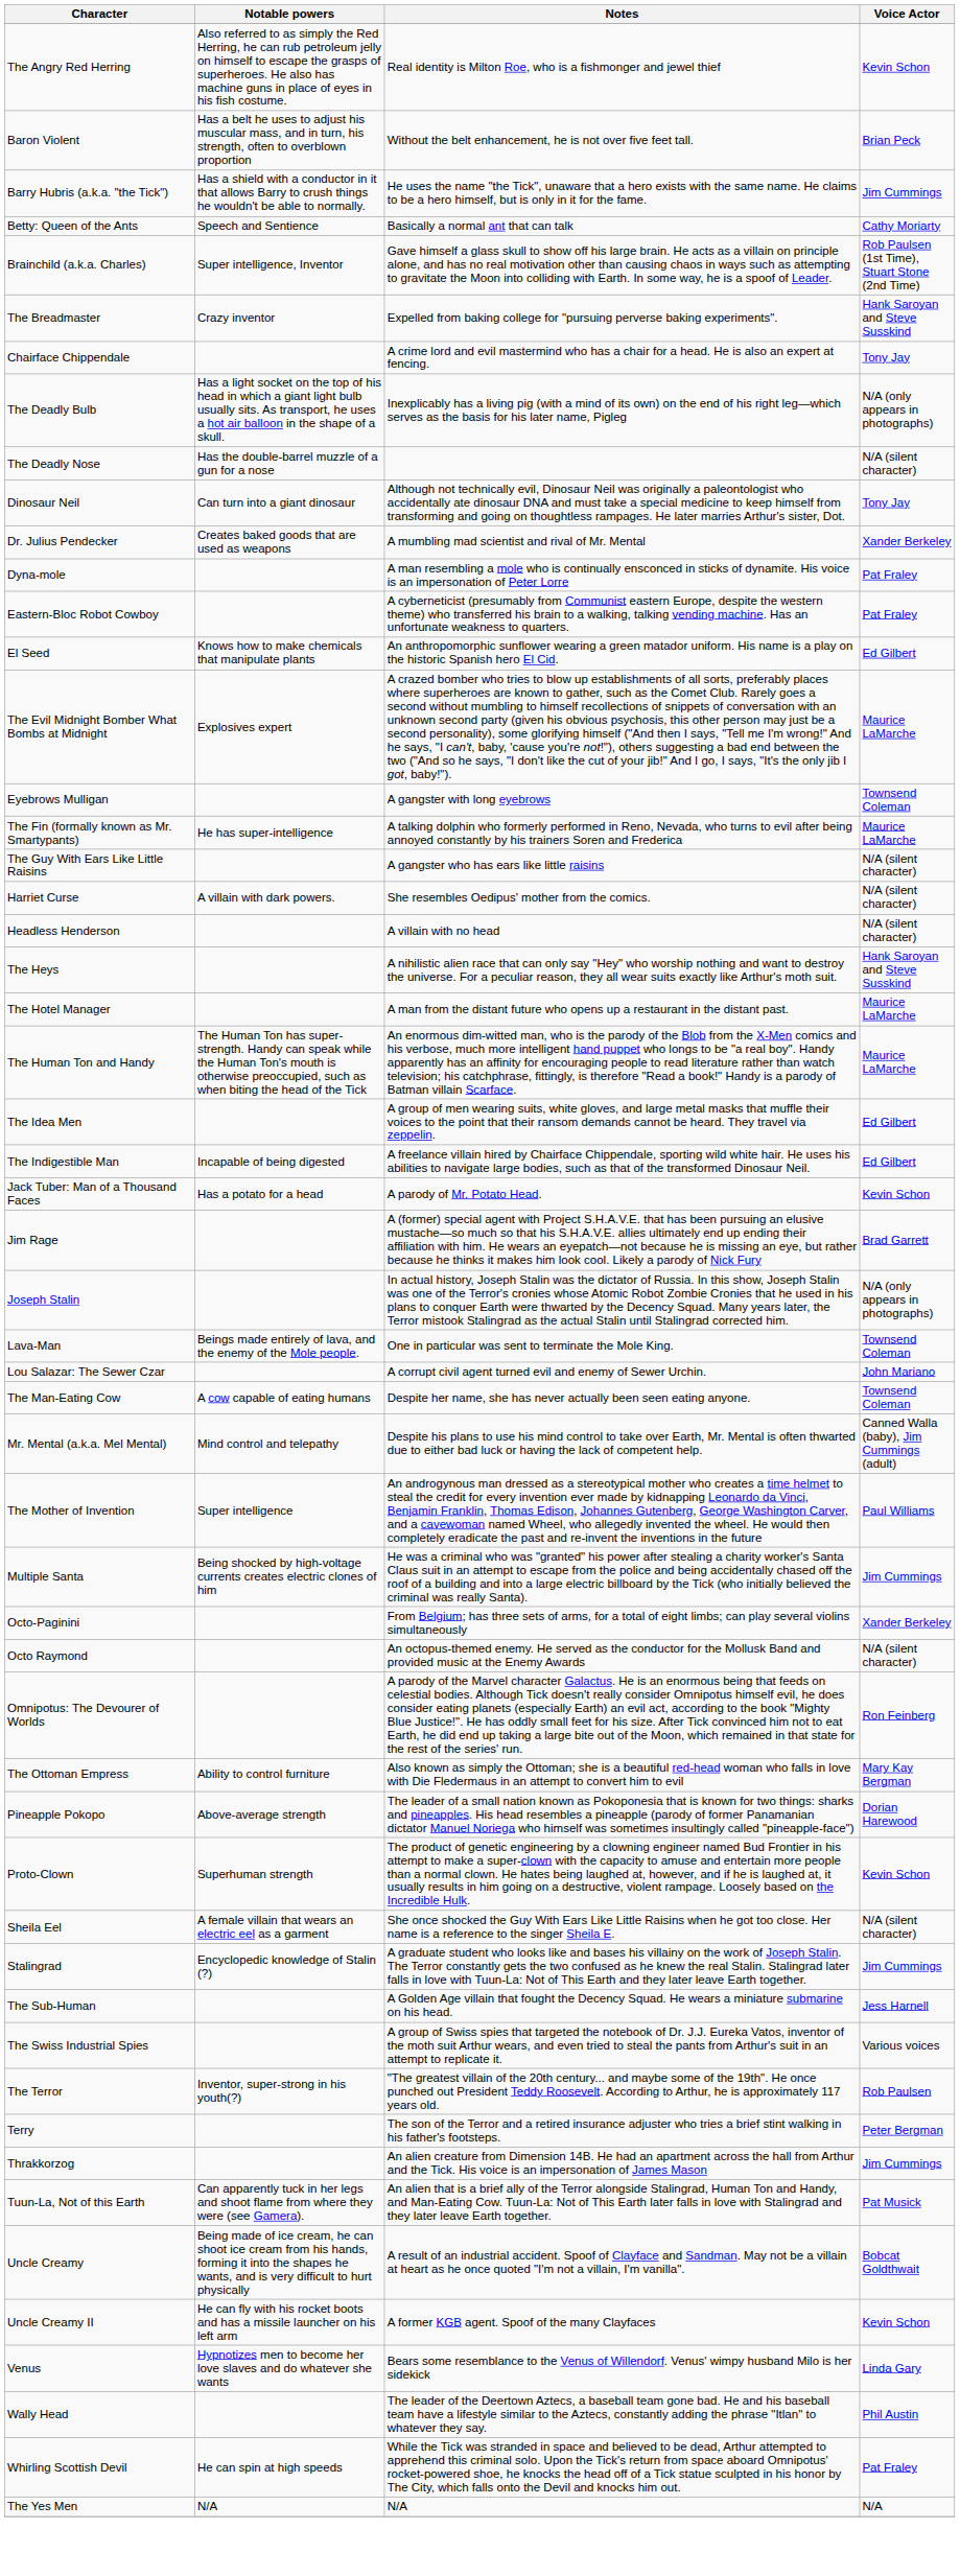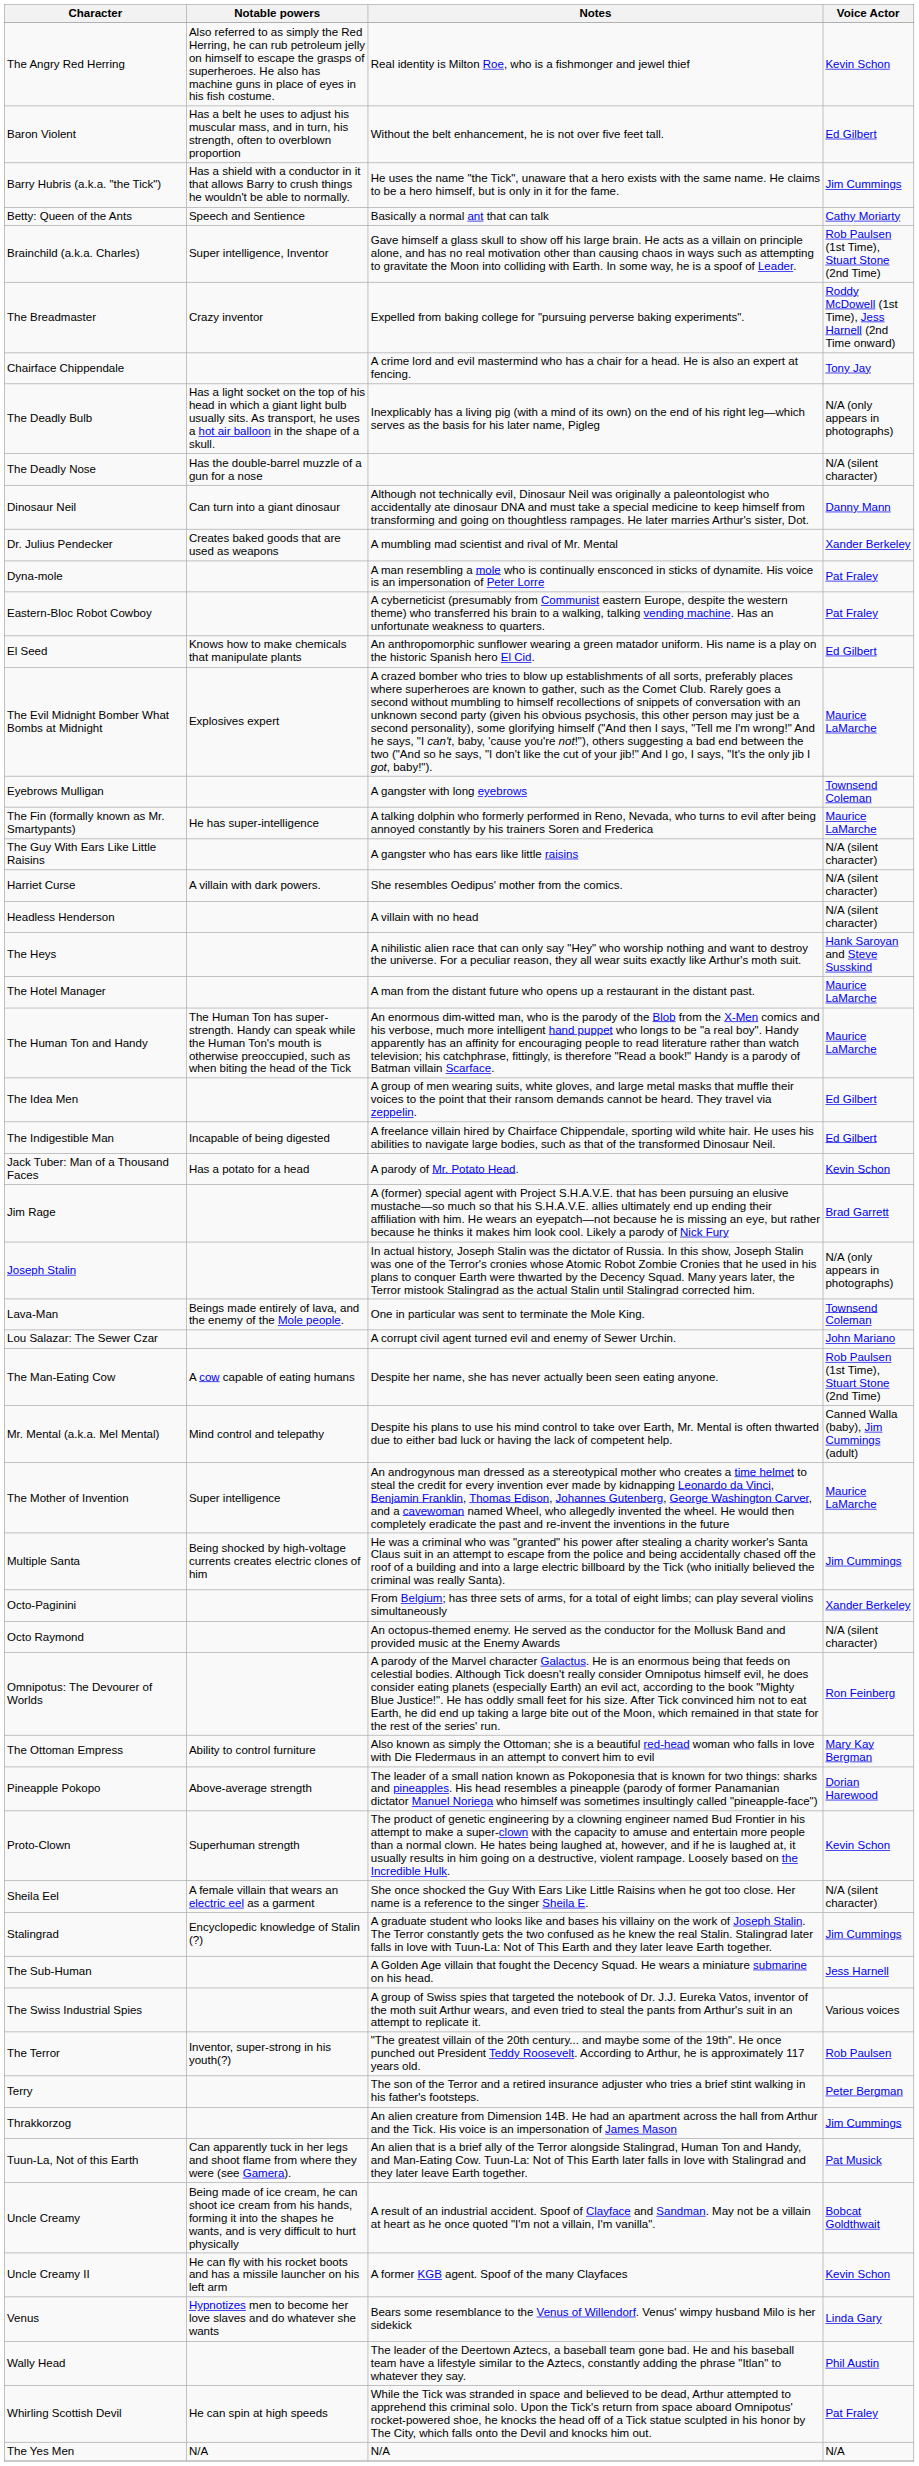 <table class="wikitable" width=100%>
 <tr>
 <th width=20%>Character</th>
 <th width=20%>Notable powers</th>
 <th width=50%>Notes</th>
 <th width=30%>Voice Actor</th>
 </tr>
 <tr bgcolor="#dddddd">
 </tr>
 <tr>
 <td>The Angry Red Herring</td>
 <td>Also referred to as simply the Red Herring, he can rub petroleum jelly on himself to escape the grasps of superheroes. He also has machine guns in place of eyes in his fish costume.</td>
 <td>Real identity is Milton <a href='#'>Roe</a>, who is a fishmonger and jewel thief</td>
 <td><a href='#'>Kevin Schon</a></td>
 </tr>
 <tr>
 <td>Baron Violent</td>
 <td>Has a belt he uses to adjust his muscular mass, and in turn, his strength, often to overblown proportion</td>
 <td>Without the belt enhancement, he is not over five feet tall.</td>
-<td><a href='#'>Brian Peck</a></td>
+<td><a href='#'>Ed Gilbert</a></td>
 </tr>
 <tr>
 <td>Barry Hubris (a.k.a. "the Tick")</td>
 <td>Has a shield with a conductor in it that allows Barry to crush things he wouldn't be able to normally.</td>
 <td>He uses the name "the Tick", unaware that a hero exists with the same name. He claims to be a hero himself, but is only in it for the fame.</td>
 <td><a href='#'>Jim Cummings</a></td>
 </tr>
 <tr>
 <td>Betty: Queen of the Ants</td>
 <td>Speech and Sentience</td>
 <td>Basically a normal <a href='#'>ant</a> that can talk</td>
 <td><a href='#'>Cathy Moriarty</a></td>
 </tr>
 <tr>
 <td>Brainchild (a.k.a. Charles)</td>
 <td>Super intelligence, Inventor</td>
 <td>Gave himself a glass skull to show off his large brain. He acts as a villain on principle alone, and has no real motivation other than causing chaos in ways such as attempting to gravitate the Moon into colliding with Earth. In some way, he is a spoof of <a href='#'>Leader</a>.</td>
 <td><a href='#'>Rob Paulsen</a> (1st Time), <a href='#'>Stuart Stone</a> (2nd Time)</td>
 </tr>
 <tr>
 <td>The Breadmaster</td>
 <td>Crazy inventor</td>
 <td>Expelled from baking college for "pursuing perverse baking experiments".</td>
-<td><a href='#'>Hank Saroyan</a> and <a href='#'>Steve Susskind</a></td>
+<td><a href='#'>Roddy McDowell</a> (1st Time), <a href='#'>Jess Harnell</a> (2nd Time onward)</td>
 </tr>
 <tr>
 <td>Chairface Chippendale</td>
 <td></td>
 <td>A crime lord and evil mastermind who has a chair for a head. He is also an expert at fencing.</td>
 <td><a href='#'>Tony Jay</a></td>
 </tr>
 <tr>
 <td>The Deadly Bulb</td>
 <td>Has a light socket on the top of his head in which a giant light bulb usually sits. As transport, he uses a <a href='#'>hot air balloon</a> in the shape of a skull.</td>
 <td>Inexplicably has a living pig (with a mind of its own) on the end of his right leg—which serves as the basis for his later name, Pigleg</td>
 <td>N/A (only appears in photographs)</td>
 </tr>
 <tr>
 <td>The Deadly Nose</td>
 <td>Has the double-barrel muzzle of a gun for a nose</td>
 <td></td>
 <td>N/A (silent character)</td>
 </tr>
 <tr>
 <td>Dinosaur Neil</td>
 <td>Can turn into a giant dinosaur</td>
 <td>Although not technically evil, Dinosaur Neil was originally a paleontologist who accidentally ate dinosaur DNA and must take a special medicine to keep himself from transforming and going on thoughtless rampages. He later marries Arthur's sister, Dot.</td>
-<td><a href='#'>Tony Jay</a></td>
+<td><a href='#'>Danny Mann</a></td>
 </tr>
 <tr>
 <td>Dr. Julius Pendecker</td>
 <td>Creates baked goods that are used as weapons</td>
 <td>A mumbling mad scientist and rival of Mr. Mental</td>
 <td><a href='#'>Xander Berkeley</a></td>
 </tr>
 <tr>
 <td>Dyna-mole</td>
 <td></td>
 <td>A man resembling a <a href='#'>mole</a> who is continually ensconced in sticks of dynamite. His voice is an impersonation of <a href='#'>Peter Lorre</a></td>
 <td><a href='#'>Pat Fraley</a></td>
 </tr>
 <tr>
 <td>Eastern-Bloc Robot Cowboy</td>
 <td></td>
 <td>A cyberneticist (presumably from <a href='#'>Communist</a> eastern Europe, despite the western theme) who transferred his brain to a walking, talking <a href='#'>vending machine</a>. Has an unfortunate weakness to quarters.</td>
 <td><a href='#'>Pat Fraley</a></td>
 </tr>
 <tr>
 <td>El Seed</td>
 <td>Knows how to make chemicals that manipulate plants</td>
 <td>An anthropomorphic sunflower wearing a green matador uniform. His name is a play on the historic Spanish hero <a href='#'>El Cid</a>.</td>
 <td><a href='#'>Ed Gilbert</a></td>
 </tr>
 <tr>
 <td><span>The Evil Midnight Bomber What Bombs at Midnight</span></td>
 <td>Explosives expert</td>
 <td>A crazed bomber who tries to blow up establishments of all sorts, preferably places where superheroes are known to gather, such as the Comet Club. Rarely goes a second without mumbling to himself recollections of snippets of conversation with an unknown second party (given his obvious psychosis, this other person may just be a second personality), some glorifying himself ("And then I says, "Tell me I'm wrong!" And he says, "I <em>can't</em>, baby, 'cause you're <em>not</em>!"), others suggesting a bad end between the two ("And so he says, "I don't like the cut of your jib!" And I go, I says, "It's the only jib I <em>got</em>, baby!").</td>
 <td><a href='#'>Maurice LaMarche</a></td>
 </tr>
 <tr>
 <td>Eyebrows Mulligan</td>
 <td></td>
 <td>A gangster with long <a href='#'>eyebrows</a></td>
 <td><a href='#'>Townsend Coleman</a></td>
 </tr>
 <tr>
 <td>The Fin (formally known as Mr. Smartypants)</td>
 <td>He has super-intelligence</td>
 <td>A talking dolphin who formerly performed in Reno, Nevada, who turns to evil after being annoyed constantly by his trainers Soren and Frederica</td>
 <td><a href='#'>Maurice LaMarche</a></td>
 </tr>
 <tr>
 <td>The Guy With Ears Like Little Raisins</td>
 <td></td>
 <td>A gangster who has ears like little <a href='#'>raisins</a></td>
 <td>N/A (silent character)</td>
 </tr>
 <tr>
 <td>Harriet Curse</td>
 <td>A villain with dark powers.</td>
 <td>She resembles Oedipus' mother from the comics.</td>
 <td>N/A (silent character)</td>
 </tr>
 <tr>
 <td>Headless Henderson</td>
 <td></td>
 <td>A villain with no head</td>
 <td>N/A (silent character)</td>
 </tr>
 <tr>
 <td>The Heys</td>
 <td></td>
 <td>A nihilistic alien race that can only say "Hey" who worship nothing and want to destroy the universe. For a peculiar reason, they all wear suits exactly like Arthur's moth suit.</td>
 <td><a href='#'>Hank Saroyan</a> and <a href='#'>Steve Susskind</a></td>
 </tr>
 <tr>
 <td>The Hotel Manager</td>
 <td></td>
 <td>A man from the distant future who opens up a restaurant in the distant past.</td>
 <td><a href='#'>Maurice LaMarche</a></td>
 </tr>
 <tr>
 <td><span>The Human Ton and Handy</span></td>
 <td>The Human Ton has super-strength. Handy can speak while the Human Ton's mouth is otherwise preoccupied, such as when biting the head of the Tick</td>
 <td>An enormous dim-witted man, who is the parody of the <a href='#'>Blob</a> from the <a href='#'>X-Men</a> comics and his verbose, much more intelligent <a href='#'>hand puppet</a> who longs to be "a real boy". Handy apparently has an affinity for encouraging people to read literature rather than watch television; his catchphrase, fittingly, is therefore "Read a book!" Handy is a parody of Batman villain <a href='#'>Scarface</a>.</td>
 <td><a href='#'>Maurice LaMarche</a></td>
 </tr>
 <tr>
 <td>The Idea Men</td>
 <td></td>
 <td>A group of men wearing suits, white gloves, and large metal masks that muffle their voices to the point that their ransom demands cannot be heard. They travel via <a href='#'>zeppelin</a>.</td>
 <td><a href='#'>Ed Gilbert</a></td>
 </tr>
 <tr>
 <td>The Indigestible Man</td>
 <td>Incapable of being digested</td>
 <td>A freelance villain hired by Chairface Chippendale, sporting wild white hair. He uses his abilities to navigate large bodies, such as that of the transformed Dinosaur Neil.</td>
 <td><a href='#'>Ed Gilbert</a></td>
 </tr>
 <tr>
 <td>Jack Tuber: Man of a Thousand Faces</td>
 <td>Has a potato for a head</td>
 <td>A parody of <a href='#'>Mr. Potato Head</a>.</td>
 <td><a href='#'>Kevin Schon</a></td>
 </tr>
 <tr>
 <td>Jim Rage</td>
 <td></td>
 <td>A (former) special agent with Project S.H.A.V.E. that has been pursuing an elusive mustache—so much so that his S.H.A.V.E. allies ultimately end up ending their affiliation with him. He wears an eyepatch—not because he is missing an eye, but rather because he thinks it makes him look cool. Likely a parody of <a href='#'>Nick Fury</a></td>
 <td><a href='#'>Brad Garrett</a></td>
 </tr>
 <tr>
 <td><a href='#'>Joseph Stalin</a></td>
 <td></td>
 <td>In actual history, Joseph Stalin was the dictator of Russia. In this show, Joseph Stalin was one of the Terror's cronies whose Atomic Robot Zombie Cronies that he used in his plans to conquer Earth were thwarted by the Decency Squad. Many years later, the Terror mistook Stalingrad as the actual Stalin until Stalingrad corrected him.</td>
 <td>N/A (only appears in photographs)</td>
 </tr>
 <tr>
 <td>Lava-Man</td>
 <td>Beings made entirely of lava, and the enemy of the <a href='#'>Mole people</a>.</td>
 <td>One in particular was sent to terminate the Mole King.</td>
 <td><a href='#'>Townsend Coleman</a></td>
 </tr>
 <tr>
 <td>Lou Salazar: The Sewer Czar</td>
 <td></td>
 <td>A corrupt civil agent turned evil and enemy of Sewer Urchin.</td>
 <td><a href='#'>John Mariano</a></td>
 </tr>
 <tr>
 <td>The Man-Eating Cow</td>
 <td>A <a href='#'>cow</a> capable of eating humans</td>
 <td>Despite her name, she has never actually been seen eating anyone.</td>
-<td><a href='#'>Townsend Coleman</a></td>
+<td><a href='#'>Rob Paulsen</a> (1st Time), <a href='#'>Stuart Stone</a> (2nd Time)</td>
 </tr>
 <tr>
 <td>Mr. Mental (a.k.a. Mel Mental)</td>
 <td>Mind control and telepathy</td>
 <td>Despite his plans to use his mind control to take over Earth, Mr. Mental is often thwarted due to either bad luck or having the lack of competent help.</td>
 <td>Canned Walla (baby), <a href='#'>Jim Cummings</a> (adult)</td>
 </tr>
 <tr>
 <td>The Mother of Invention</td>
 <td>Super intelligence</td>
 <td>An androgynous man dressed as a stereotypical mother who creates a <a href='#'>time helmet</a> to steal the credit for every invention ever made by kidnapping <a href='#'>Leonardo da Vinci</a>, <a href='#'>Benjamin Franklin</a>, <a href='#'>Thomas Edison</a>, <a href='#'>Johannes Gutenberg</a>, <a href='#'>George Washington Carver</a>, and a <a href='#'>cavewoman</a> named Wheel, who allegedly invented the wheel. He would then completely eradicate the past and re-invent the inventions in the future</td>
-<td><a href='#'>Paul Williams</a></td>
+<td><a href='#'>Maurice LaMarche</a></td>
 </tr>
 <tr>
 <td>Multiple Santa</td>
 <td>Being shocked by high-voltage currents creates electric clones of him</td>
 <td>He was a criminal who was "granted" his power after stealing a charity worker's Santa Claus suit in an attempt to escape from the police and being accidentally chased off the roof of a building and into a large electric billboard by the Tick (who initially believed the criminal was really Santa).</td>
 <td><a href='#'>Jim Cummings</a></td>
 </tr>
 <tr>
 <td>Octo-Paginini</td>
 <td></td>
 <td>From <a href='#'>Belgium</a>; has three sets of arms, for a total of eight limbs; can play several violins simultaneously</td>
 <td><a href='#'>Xander Berkeley</a></td>
 </tr>
 <tr>
 <td>Octo Raymond</td>
 <td></td>
 <td>An octopus-themed enemy. He served as the conductor for the Mollusk Band and provided music at the Enemy Awards</td>
 <td>N/A (silent character)</td>
 </tr>
 <tr>
 <td>Omnipotus: The Devourer of Worlds</td>
 <td></td>
 <td>A parody of the Marvel character <a href='#'>Galactus</a>. He is an enormous being that feeds on celestial bodies. Although Tick doesn't really consider Omnipotus himself evil, he does consider eating planets (especially Earth) an evil act, according to the book "Mighty Blue Justice!". He has oddly small feet for his size. After Tick convinced him not to eat Earth, he did end up taking a large bite out of the Moon, which remained in that state for the rest of the series' run.</td>
 <td><a href='#'>Ron Feinberg</a></td>
 </tr>
 <tr>
 <td>The Ottoman Empress</td>
 <td>Ability to control furniture</td>
 <td>Also known as simply the Ottoman; she is a beautiful <a href='#'>red-head</a> woman who falls in love with Die Fledermaus in an attempt to convert him to evil</td>
 <td><a href='#'>Mary Kay Bergman</a></td>
 </tr>
 <tr>
 <td>Pineapple Pokopo</td>
 <td>Above-average strength</td>
 <td>The leader of a small nation known as Pokoponesia that is known for two things: sharks and <a href='#'>pineapples</a>. His head resembles a pineapple (parody of former Panamanian dictator <a href='#'>Manuel Noriega</a> who himself was sometimes insultingly called "pineapple-face")</td>
 <td><a href='#'>Dorian Harewood</a></td>
 </tr>
 <tr>
 <td>Proto-Clown</td>
 <td>Superhuman strength</td>
 <td>The product of genetic engineering by a clowning engineer named Bud Frontier in his attempt to make a super-<a href='#'>clown</a> with the capacity to amuse and entertain more people than a normal clown. He hates being laughed at, however, and if he is laughed at, it usually results in him going on a destructive, violent rampage. Loosely based on <a href='#'>the Incredible Hulk</a>.</td>
 <td><a href='#'>Kevin Schon</a></td>
 </tr>
 <tr>
 <td>Sheila Eel</td>
 <td>A female villain that wears an <a href='#'>electric eel</a> as a garment</td>
 <td>She once shocked the Guy With Ears Like Little Raisins when he got too close. Her name is a reference to the singer <a href='#'>Sheila E</a>.</td>
 <td>N/A (silent character)</td>
 </tr>
 <tr>
 <td>Stalingrad</td>
 <td>Encyclopedic knowledge of Stalin (?)</td>
 <td>A graduate student who looks like and bases his villainy on the work of <a href='#'>Joseph Stalin</a>. The Terror constantly gets the two confused as he knew the real Stalin. Stalingrad later falls in love with Tuun-La: Not of This Earth and they later leave Earth together.</td>
 <td><a href='#'>Jim Cummings</a></td>
 </tr>
 <tr>
 <td>The Sub-Human</td>
 <td></td>
 <td>A Golden Age villain that fought the Decency Squad. He wears a miniature <a href='#'>submarine</a> on his head.</td>
 <td><a href='#'>Jess Harnell</a></td>
 </tr>
 <tr>
 <td>The Swiss Industrial Spies</td>
 <td></td>
 <td>A group of Swiss spies that targeted the notebook of Dr. J.J. Eureka Vatos, inventor of the moth suit Arthur wears, and even tried to steal the pants from Arthur's suit in an attempt to replicate it.</td>
 <td>Various voices</td>
 </tr>
 <tr>
 <td>The Terror</td>
 <td>Inventor, super-strong in his youth(?)</td>
 <td>"The greatest villain of the 20th century... and maybe some of the 19th". He once punched out President <a href='#'>Teddy Roosevelt</a>. According to Arthur, he is approximately 117 years old.</td>
 <td><a href='#'>Rob Paulsen</a></td>
 </tr>
 <tr>
 <td>Terry</td>
 <td></td>
 <td>The son of the Terror and a retired insurance adjuster who tries a brief stint walking in his father's footsteps.</td>
 <td><a href='#'>Peter Bergman</a></td>
 </tr>
 <tr>
 <td>Thrakkorzog</td>
 <td></td>
 <td>An alien creature from Dimension 14B. He had an apartment across the hall from Arthur and the Tick. His voice is an impersonation of <a href='#'>James Mason</a></td>
 <td><a href='#'>Jim Cummings</a></td>
 </tr>
 <tr>
 <td>Tuun-La, Not of this Earth</td>
 <td>Can apparently tuck in her legs and shoot flame from where they were (see <a href='#'>Gamera</a>).</td>
 <td>An alien that is a brief ally of the Terror alongside Stalingrad, Human Ton and Handy, and Man-Eating Cow. Tuun-La: Not of This Earth later falls in love with Stalingrad and they later leave Earth together.</td>
 <td><a href='#'>Pat Musick</a></td>
 </tr>
 <tr>
 <td>Uncle Creamy</td>
 <td>Being made of ice cream, he can shoot ice cream from his hands, forming it into the shapes he wants, and is very difficult to hurt physically</td>
 <td>A result of an industrial accident. Spoof of <a href='#'>Clayface</a> and <a href='#'>Sandman</a>. May not be a villain at heart as he once quoted "I'm not a villain, I'm vanilla".</td>
 <td><a href='#'>Bobcat Goldthwait</a></td>
 </tr>
 <tr>
 <td>Uncle Creamy II</td>
 <td>He can fly with his rocket boots and has a missile launcher on his left arm</td>
 <td>A former <a href='#'>KGB</a> agent. Spoof of the many Clayfaces</td>
 <td><a href='#'>Kevin Schon</a></td>
 </tr>
 <tr>
 <td>Venus</td>
 <td><a href='#'>Hypnotizes</a> men to become her love slaves and do whatever she wants</td>
 <td>Bears some resemblance to the <a href='#'>Venus of Willendorf</a>. Venus' wimpy husband Milo is her sidekick</td>
 <td><a href='#'>Linda Gary</a></td>
 </tr>
 <tr>
 <td>Wally Head</td>
 <td></td>
 <td>The leader of the Deertown Aztecs, a baseball team gone bad. He and his baseball team have a lifestyle similar to the Aztecs, constantly adding the phrase "Itlan" to whatever they say.</td>
 <td><a href='#'>Phil Austin</a></td>
 </tr>
 <tr>
 <td>Whirling Scottish Devil</td>
 <td>He can spin at high speeds</td>
 <td>While the Tick was stranded in space and believed to be dead, Arthur attempted to apprehend this criminal solo. Upon the Tick's return from space aboard Omnipotus' rocket-powered shoe, he knocks the head off of a Tick statue sculpted in his honor by The City, which falls onto the Devil and knocks him out.</td>
 <td><a href='#'>Pat Fraley</a></td>
 </tr>
 <tr>
 <td>The Yes Men</td>
 <td>N/A</td>
 <td>N/A</td>
 <td>N/A</td>
 </tr>
 <tr>
 </tr>
 </table>
